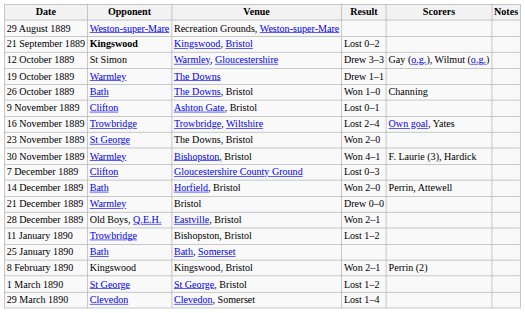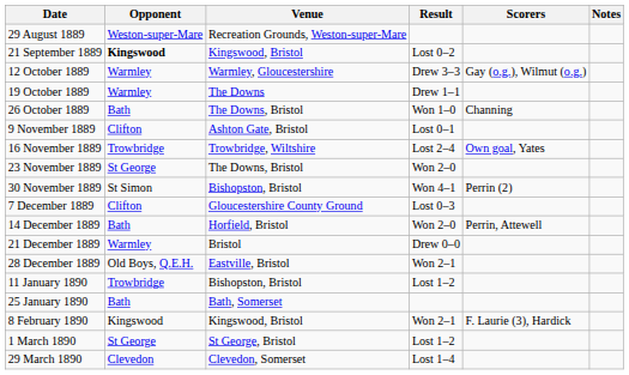 <table class="wikitable">
 <tr>
 <th>Date</th>
 <th>Opponent</th>
 <th>Venue</th>
 <th>Result</th>
 <th>Scorers</th>
 <th>Notes</th>
 </tr>
 <tr>
 <td>29 August 1889</td>
 <td><a href='#'>Weston-super-Mare</a></td>
 <td>Recreation Grounds, <a href='#'>Weston-super-Mare</a></td>
 <td></td>
 <td></td>
 <td></td>
 </tr>
 <tr>
 <td>21 September 1889</td>
 <td><strong>Kingswood</strong></td>
 <td><a href='#'>Kingswood</a>, <a href='#'>Bristol</a></td>
 <td>Lost 0–2</td>
 <td></td>
 <td></td>
 </tr>
 <tr>
 <td>12 October 1889</td>
-<td>St Simon</td>
+<td><a href='#'>Warmley</a></td>
 <td><a href='#'>Warmley</a>, <a href='#'>Gloucestershire</a></td>
 <td>Drew 3–3</td>
 <td>Gay (<a href='#'>o.g.</a>), Wilmut (<a href='#'>o.g.</a>)</td>
 <td></td>
 </tr>
 <tr>
 <td>19 October 1889</td>
 <td><a href='#'>Warmley</a></td>
 <td><a href='#'>The Downs</a></td>
 <td>Drew 1–1</td>
 <td></td>
 <td></td>
 </tr>
 <tr>
 <td>26 October 1889</td>
 <td><a href='#'>Bath</a></td>
 <td><a href='#'>The Downs</a>, Bristol</td>
 <td>Won 1–0</td>
 <td>Channing</td>
 <td></td>
 </tr>
 <tr>
 <td>9 November 1889</td>
 <td><a href='#'>Clifton</a></td>
 <td><a href='#'>Ashton Gate</a>, Bristol</td>
 <td>Lost 0–1</td>
 <td></td>
 <td></td>
 </tr>
 <tr>
 <td>16 November 1889</td>
 <td><a href='#'>Trowbridge</a></td>
 <td><a href='#'>Trowbridge</a>, <a href='#'>Wiltshire</a></td>
 <td>Lost 2–4</td>
 <td><a href='#'>Own goal</a>, Yates</td>
 <td></td>
 </tr>
 <tr>
 <td>23 November 1889</td>
 <td><a href='#'>St George</a></td>
 <td>The Downs, Bristol</td>
 <td>Won 2–0</td>
 <td></td>
 <td></td>
 </tr>
 <tr>
 <td>30 November 1889</td>
-<td><a href='#'>Warmley</a></td>
+<td>St Simon</td>
 <td><a href='#'>Bishopston</a>, Bristol</td>
 <td>Won 4–1</td>
-<td>F. Laurie (3), Hardick</td>
+<td>Perrin (2)</td>
 <td></td>
 </tr>
 <tr>
 <td>7 December 1889</td>
 <td><a href='#'>Clifton</a></td>
 <td><a href='#'>Gloucestershire County Ground</a></td>
 <td>Lost 0–3</td>
 <td></td>
 <td></td>
 </tr>
 <tr>
 <td>14 December 1889</td>
 <td><a href='#'>Bath</a></td>
 <td><a href='#'>Horfield</a>, Bristol</td>
 <td>Won 2–0</td>
 <td>Perrin, Attewell</td>
 <td></td>
 </tr>
 <tr>
 <td>21 December 1889</td>
 <td><a href='#'>Warmley</a></td>
 <td>Bristol</td>
 <td>Drew 0–0</td>
 <td></td>
 <td></td>
 </tr>
 <tr>
 <td>28 December 1889</td>
 <td>Old Boys, <a href='#'>Q.E.H.</a></td>
 <td><a href='#'>Eastville</a>, Bristol</td>
 <td>Won 2–1</td>
 <td></td>
 <td></td>
 </tr>
 <tr>
 <td>11 January 1890</td>
 <td><a href='#'>Trowbridge</a></td>
 <td>Bishopston, Bristol</td>
 <td>Lost 1–2</td>
 <td></td>
 <td></td>
 </tr>
 <tr>
 <td>25 January 1890</td>
 <td><a href='#'>Bath</a></td>
 <td><a href='#'>Bath</a>, <a href='#'>Somerset</a></td>
 <td></td>
 <td></td>
 <td></td>
 </tr>
 <tr>
 <td>8 February 1890</td>
 <td>Kingswood</td>
 <td>Kingswood, Bristol</td>
 <td>Won 2–1</td>
-<td>Perrin (2)</td>
+<td>F. Laurie (3), Hardick</td>
 <td></td>
 </tr>
 <tr>
 <td>1 March 1890</td>
 <td><a href='#'>St George</a></td>
 <td><a href='#'>St George</a>, Bristol</td>
 <td>Lost 1–2</td>
 <td></td>
 <td></td>
 </tr>
 <tr>
 <td>29 March 1890</td>
 <td><a href='#'>Clevedon</a></td>
 <td><a href='#'>Clevedon</a>, Somerset</td>
 <td>Lost 1–4</td>
 <td></td>
 <td></td>
 </tr>
 </table>
